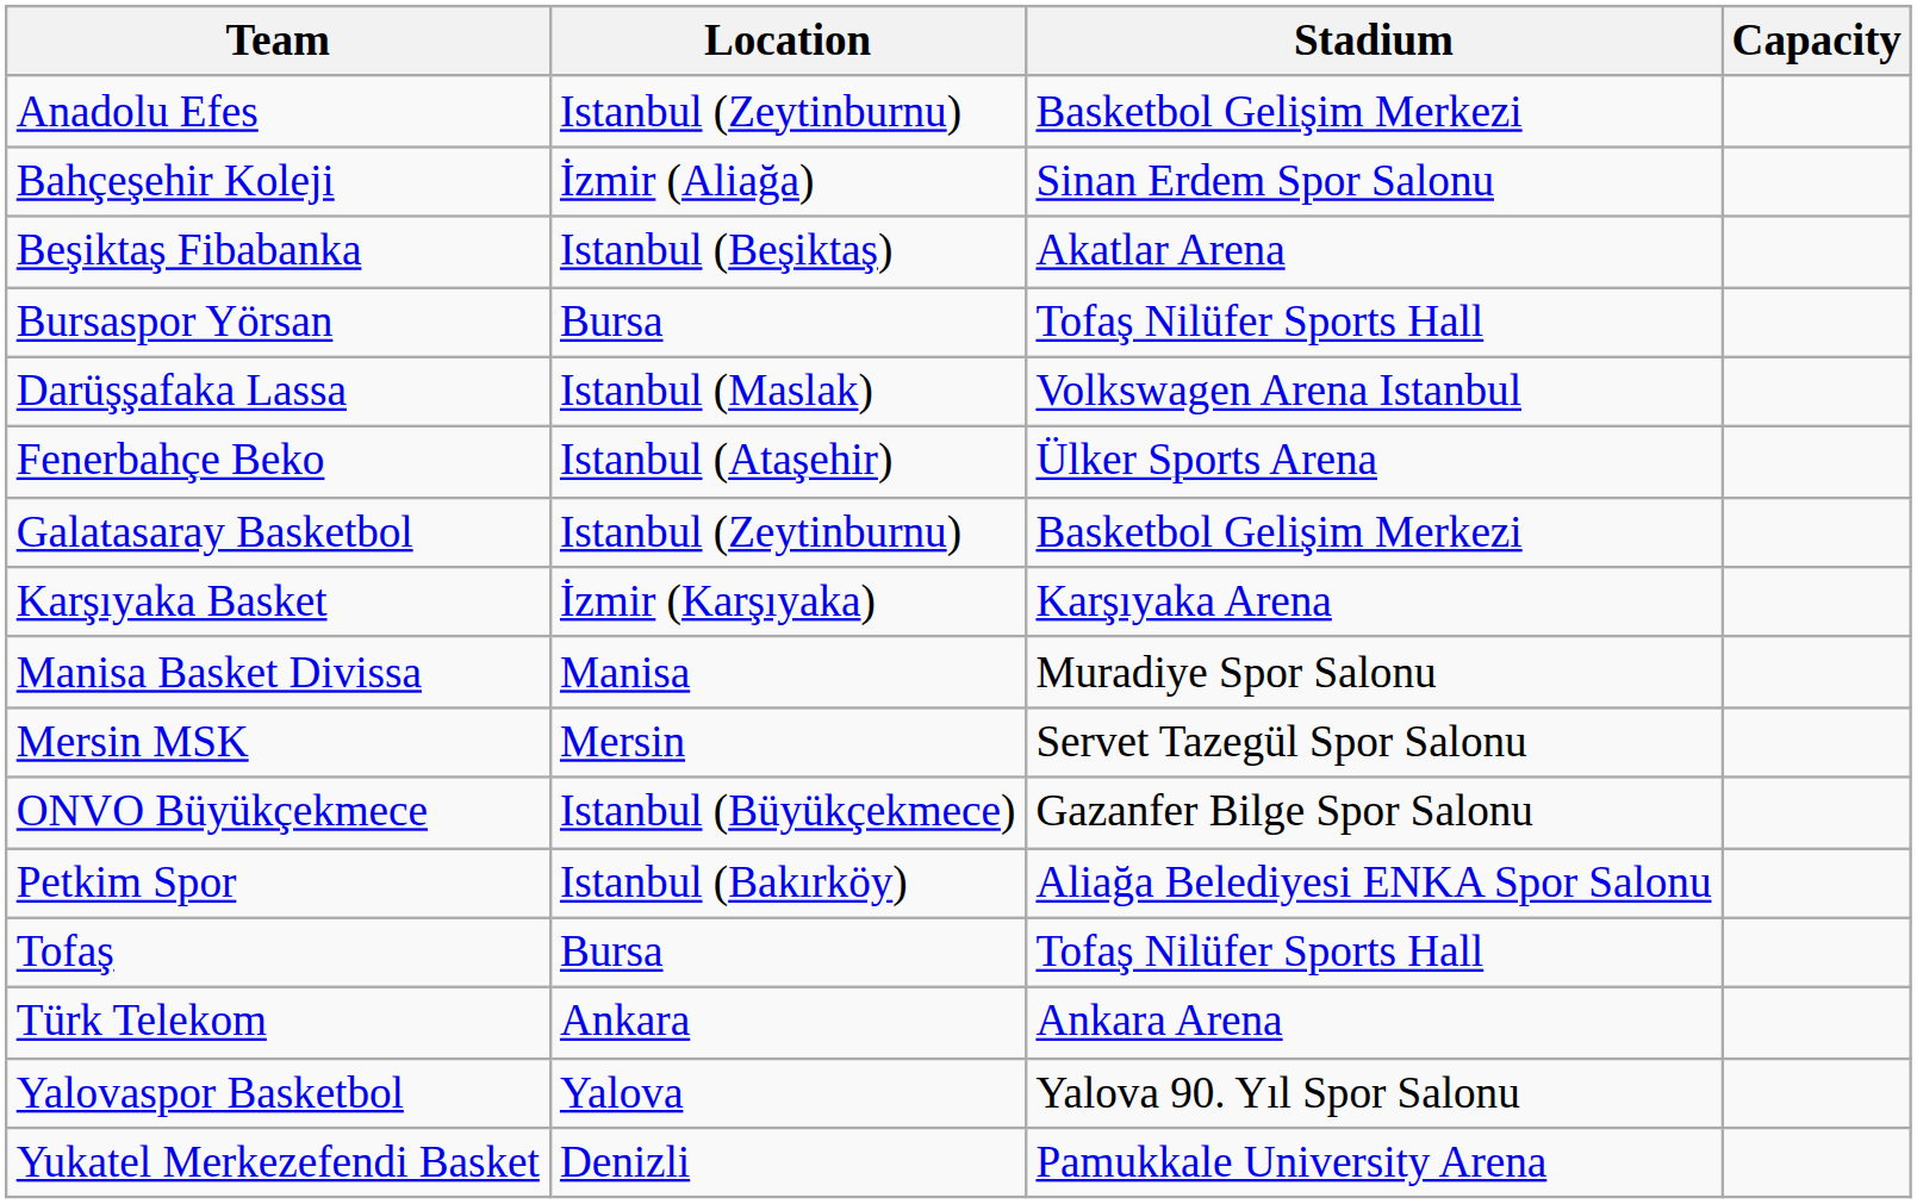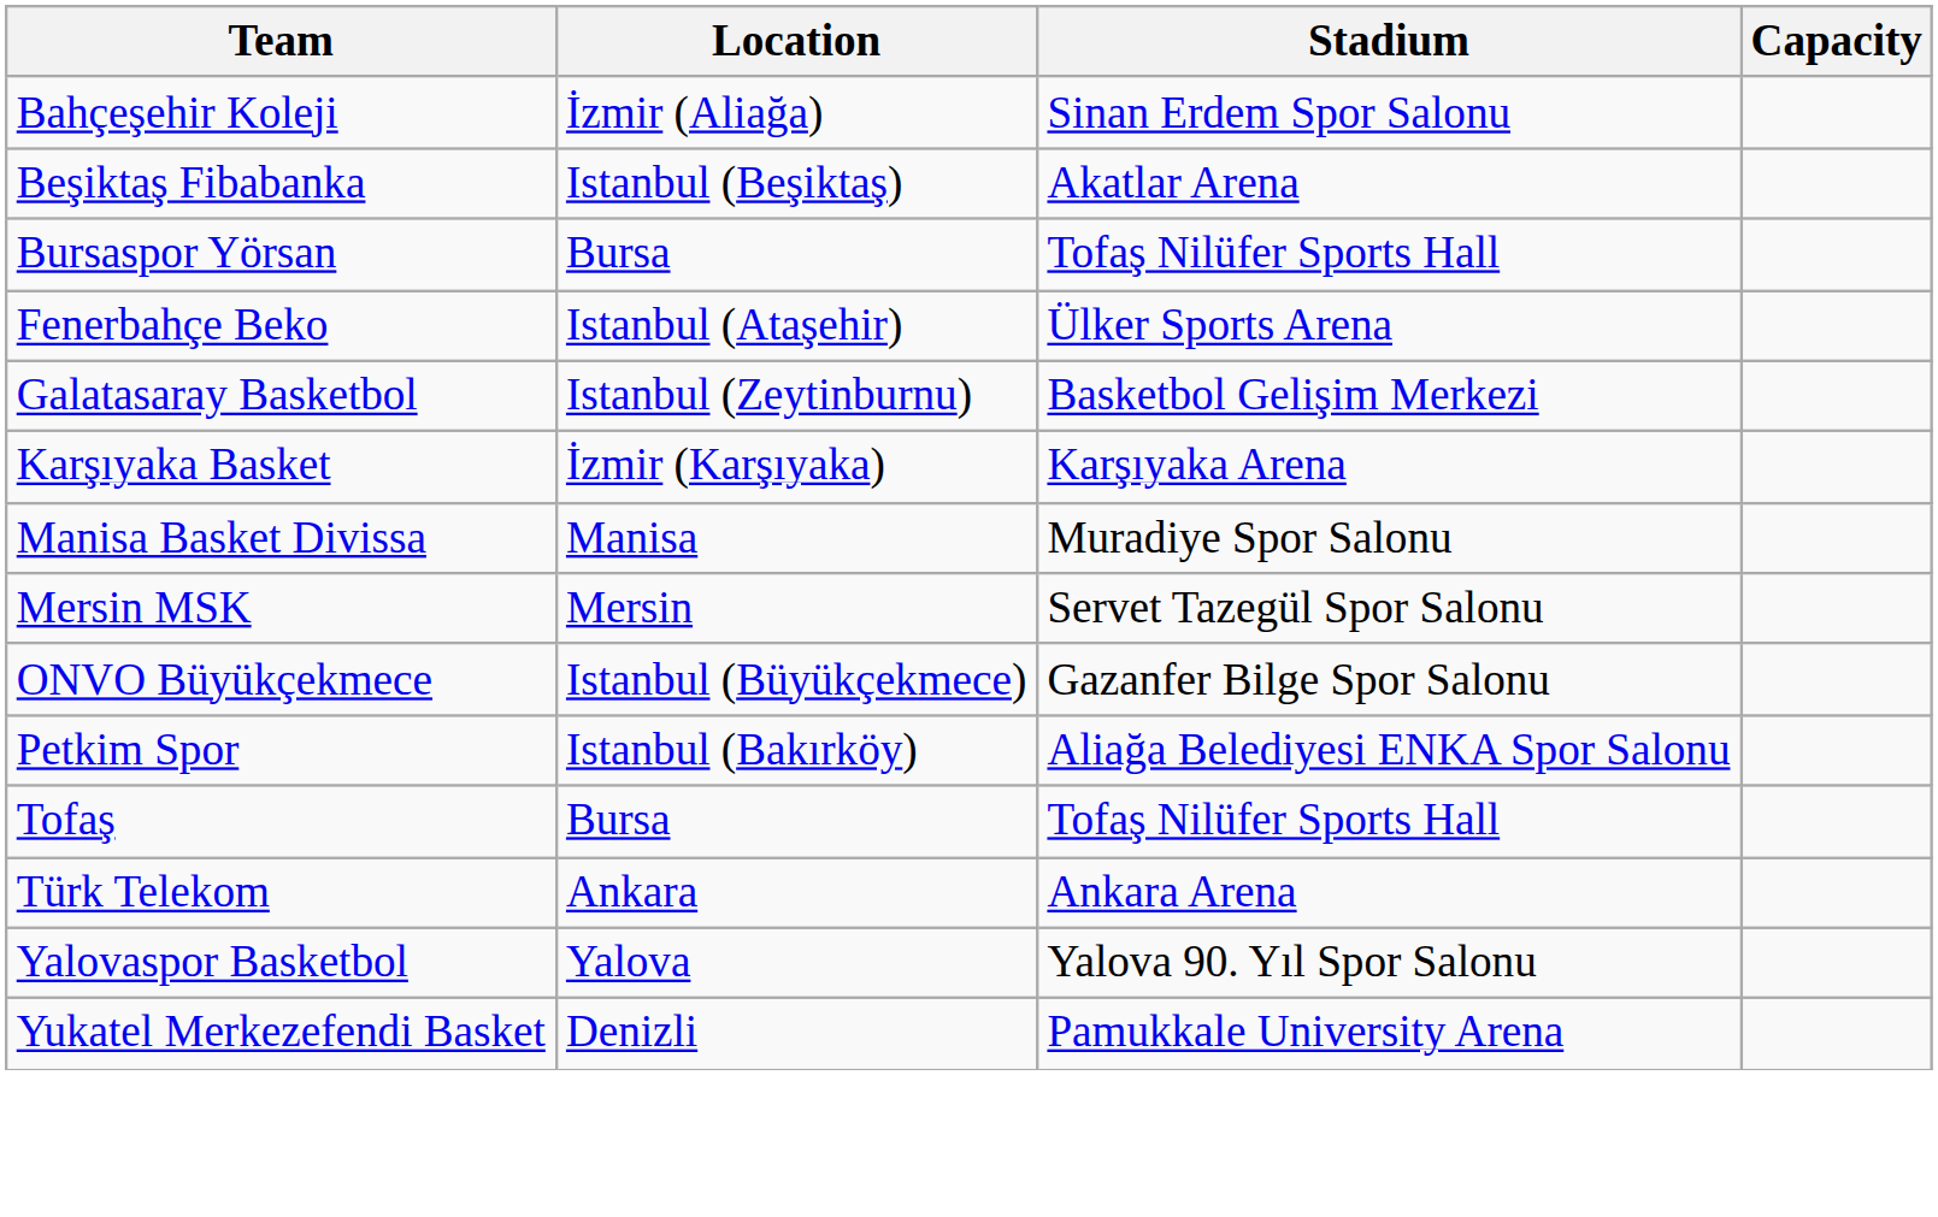 <table class="wikitable sortable" style="text-align: left;">
 <tr>
 <th>Team</th>
 <th>Location</th>
 <th>Stadium</th>
 <th>Capacity</th>
-</tr>
-<tr>
-<td><a href='#'>Anadolu Efes</a></td>
-<td><a href='#'>Istanbul</a> (<a href='#'>Zeytinburnu</a>)</td>
-<td><a href='#'>Basketbol Gelişim Merkezi</a></td>
-<td></td>
 </tr>
 <tr>
 <td><a href='#'>Bahçeşehir Koleji</a></td>
 <td><a href='#'>İzmir</a> (<a href='#'>Aliağa</a>)</td>
 <td><a href='#'>Sinan Erdem Spor Salonu</a></td>
 <td></td>
 </tr>
 <tr>
 <td><a href='#'>Beşiktaş Fibabanka</a></td>
 <td><a href='#'>Istanbul</a> (<a href='#'>Beşiktaş</a>)</td>
 <td><a href='#'>Akatlar Arena</a></td>
 <td></td>
 </tr>
 <tr>
 <td><a href='#'>Bursaspor Yörsan</a></td>
 <td><a href='#'>Bursa</a></td>
 <td><a href='#'>Tofaş Nilüfer Sports Hall</a></td>
-<td></td>
-</tr>
-<tr>
-<td><a href='#'>Darüşşafaka Lassa</a></td>
-<td><a href='#'>Istanbul</a> (<a href='#'>Maslak</a>)</td>
-<td><a href='#'>Volkswagen Arena Istanbul</a></td>
 <td></td>
 </tr>
 <tr>
 <td><a href='#'>Fenerbahçe Beko</a></td>
 <td><a href='#'>Istanbul</a> (<a href='#'>Ataşehir</a>)</td>
 <td><a href='#'>Ülker Sports Arena</a></td>
 <td></td>
 </tr>
 <tr>
 <td><a href='#'>Galatasaray Basketbol</a></td>
 <td><a href='#'>Istanbul</a> (<a href='#'>Zeytinburnu</a>)</td>
 <td><a href='#'>Basketbol Gelişim Merkezi</a></td>
 <td></td>
 </tr>
 <tr>
 <td><a href='#'>Karşıyaka Basket</a></td>
 <td><a href='#'>İzmir</a> (<a href='#'>Karşıyaka</a>)</td>
 <td><a href='#'>Karşıyaka Arena</a></td>
 <td></td>
 </tr>
 <tr>
 <td><a href='#'>Manisa Basket Divissa</a></td>
 <td><a href='#'>Manisa</a></td>
 <td>Muradiye Spor Salonu</td>
 <td></td>
 </tr>
 <tr>
 <td><a href='#'>Mersin MSK</a></td>
 <td><a href='#'>Mersin</a></td>
 <td>Servet Tazegül Spor Salonu</td>
 <td></td>
 </tr>
 <tr>
 <td><a href='#'>ONVO Büyükçekmece</a></td>
 <td><a href='#'>Istanbul</a> (<a href='#'>Büyükçekmece</a>)</td>
 <td>Gazanfer Bilge Spor Salonu</td>
 <td></td>
 </tr>
 <tr>
 <td><a href='#'>Petkim Spor</a></td>
 <td><a href='#'>Istanbul</a> (<a href='#'>Bakırköy</a>)</td>
 <td><a href='#'>Aliağa Belediyesi ENKA Spor Salonu</a></td>
 <td></td>
 </tr>
 <tr>
 <td><a href='#'>Tofaş</a></td>
 <td><a href='#'>Bursa</a></td>
 <td><a href='#'>Tofaş Nilüfer Sports Hall</a></td>
 <td></td>
 </tr>
 <tr>
 <td><a href='#'>Türk Telekom</a></td>
 <td><a href='#'>Ankara</a></td>
 <td><a href='#'>Ankara Arena</a></td>
 <td></td>
 </tr>
 <tr>
 <td><a href='#'>Yalovaspor Basketbol</a></td>
 <td><a href='#'>Yalova</a></td>
 <td>Yalova 90. Yıl Spor Salonu</td>
 <td></td>
 </tr>
 <tr>
 <td><a href='#'>Yukatel Merkezefendi Basket</a></td>
 <td><a href='#'>Denizli</a></td>
 <td><a href='#'>Pamukkale University Arena</a></td>
 <td></td>
 </tr>
 </table>
